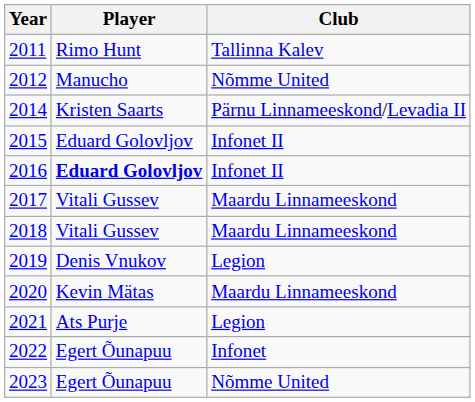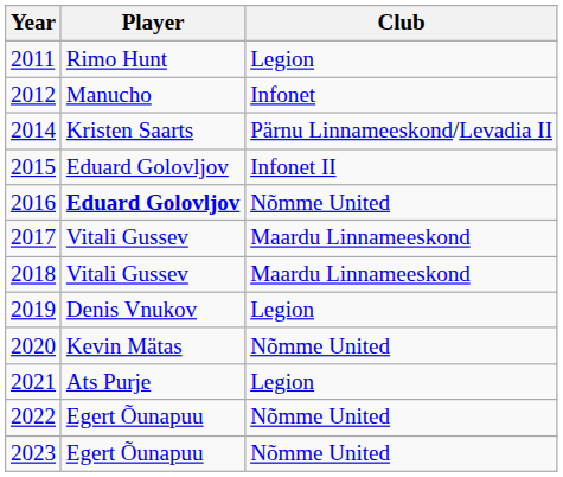 <table class="wikitable">
 <tr>
 <th>Year</th>
 <th>Player</th>
 <th>Club</th>
 </tr>
 <tr>
 <td><a href='#'>2011</a></td>
 <td> <a href='#'>Rimo Hunt</a></td>
-<td><a href='#'>Tallinna Kalev</a></td>
+<td><a href='#'>Legion</a></td>
 </tr>
 <tr>
 <td><a href='#'>2012</a></td>
 <td> <a href='#'>Manucho</a></td>
-<td><a href='#'>Nõmme United</a></td>
+<td><a href='#'>Infonet</a></td>
 </tr>
 <tr>
 <td><a href='#'>2014</a></td>
 <td> <a href='#'>Kristen Saarts</a></td>
 <td><a href='#'>Pärnu Linnameeskond</a>/<a href='#'>Levadia II</a></td>
 </tr>
 <tr>
 <td><a href='#'>2015</a></td>
 <td> <a href='#'>Eduard Golovljov</a></td>
 <td><a href='#'>Infonet II</a></td>
 </tr>
 <tr>
 <td><a href='#'>2016</a></td>
 <td><strong> <a href='#'>Eduard Golovljov</a></strong></td>
-<td><a href='#'>Infonet II</a></td>
+<td><a href='#'>Nõmme United</a></td>
 </tr>
 <tr>
 <td><a href='#'>2017</a></td>
 <td> <a href='#'>Vitali Gussev</a></td>
 <td><a href='#'>Maardu Linnameeskond</a></td>
 </tr>
 <tr>
 <td><a href='#'>2018</a></td>
 <td> <a href='#'>Vitali Gussev</a></td>
 <td><a href='#'>Maardu Linnameeskond</a></td>
 </tr>
 <tr>
 <td><a href='#'>2019</a></td>
 <td> <a href='#'>Denis Vnukov</a></td>
 <td><a href='#'>Legion</a></td>
 </tr>
 <tr>
 <td><a href='#'>2020</a></td>
 <td> <a href='#'>Kevin Mätas</a></td>
-<td><a href='#'>Maardu Linnameeskond</a></td>
+<td><a href='#'>Nõmme United</a></td>
 </tr>
 <tr>
 <td><a href='#'>2021</a></td>
 <td> <a href='#'>Ats Purje</a></td>
 <td><a href='#'>Legion</a></td>
 </tr>
 <tr>
 <td><a href='#'>2022</a></td>
 <td> <a href='#'>Egert Õunapuu</a></td>
-<td><a href='#'>Infonet</a></td>
+<td><a href='#'>Nõmme United</a></td>
 </tr>
 <tr>
 <td><a href='#'>2023</a></td>
 <td> <a href='#'>Egert Õunapuu</a></td>
 <td><a href='#'>Nõmme United</a></td>
 </tr>
 </table>
